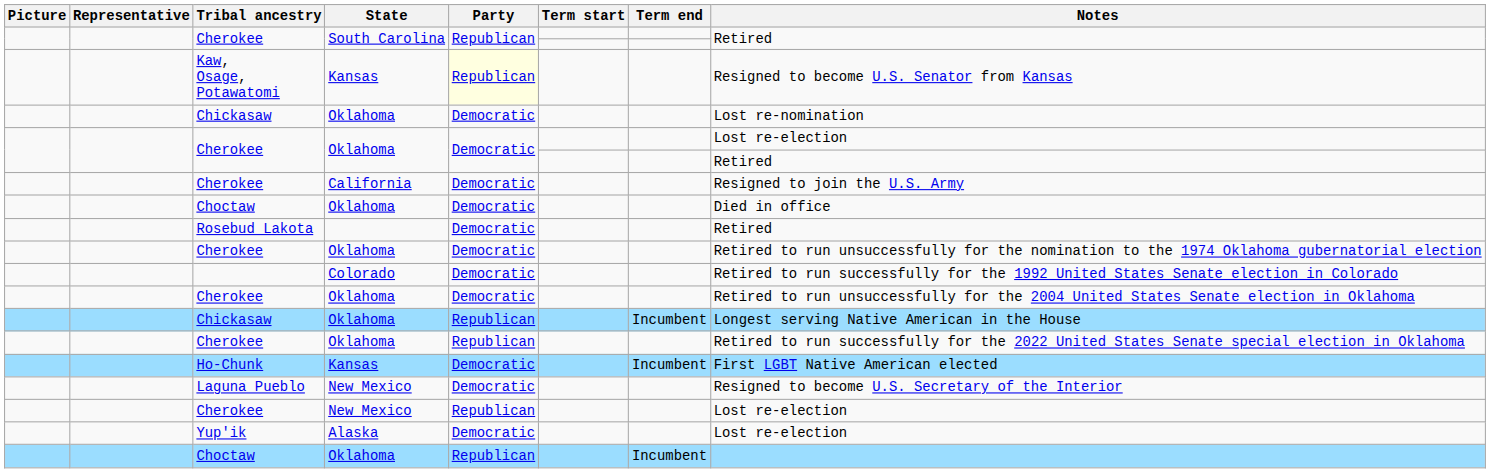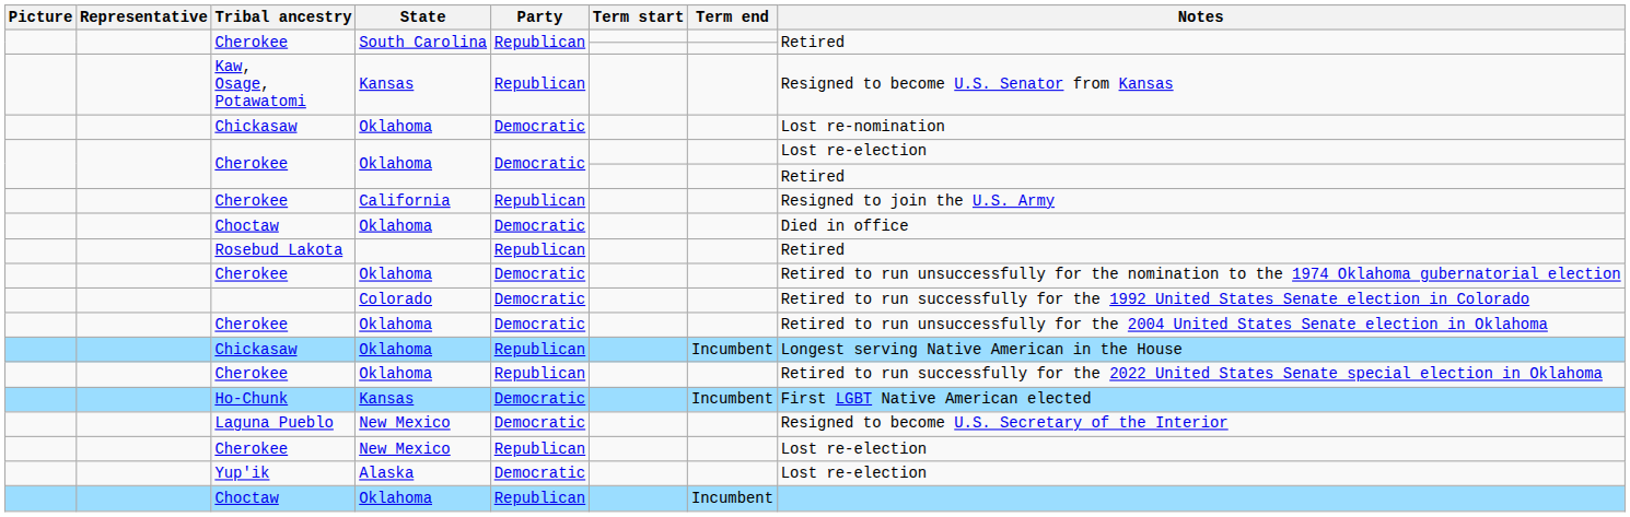 <table class="wikitable sortable">
 <tr>
 <th>Picture</th>
 <th>Representative<br></th>
 <th>Tribal ancestry</th>
 <th>State</th>
 <th>Party</th>
 <th>Term start</th>
 <th>Term end</th>
 <th>Notes</th>
 </tr>
 <tr>
 <td rowspan=2></td>
 <td rowspan=2><strong></strong><br></td>
 <td rowspan=2><a href='#'>Cherokee</a></td>
 <td rowspan=2> <a href='#'>South Carolina</a></td>
 <td rowspan=2 ><a href='#'>Republican</a></td>
 <td></td>
 <td></td>
 <td rowspan=2>Retired</td>
 </tr>
 <tr>
 <td></td>
 <td></td>
 </tr>
 <tr>
 <td></td>
 <td><strong></strong><br></td>
 <td><a href='#'>Kaw</a>,<br><a href='#'>Osage</a>,<br><a href='#'>Potawatomi</a></td>
 <td> <a href='#'>Kansas</a></td>
-<td style="background: lightyellow;"><a href='#'>Republican</a></td>
+<td><a href='#'>Republican</a></td>
 <td></td>
 <td></td>
 <td>Resigned to become <a href='#'>U.S. Senator</a> from <a href='#'>Kansas</a></td>
 </tr>
 <tr>
 <td></td>
 <td><strong></strong><br></td>
 <td><a href='#'>Chickasaw</a></td>
 <td> <a href='#'>Oklahoma</a></td>
 <td><a href='#'>Democratic</a></td>
 <td></td>
 <td></td>
 <td>Lost re-nomination</td>
 </tr>
 <tr>
 <td rowspan=2></td>
 <td rowspan=2><strong></strong><br></td>
 <td rowspan=2><a href='#'>Cherokee</a></td>
 <td rowspan=2> <a href='#'>Oklahoma</a></td>
 <td rowspan=2 ><a href='#'>Democratic</a></td>
 <td></td>
 <td></td>
 <td>Lost re-election</td>
 </tr>
 <tr>
 <td></td>
 <td></td>
 <td>Retired</td>
 </tr>
 <tr>
 <td></td>
 <td><strong></strong><br></td>
 <td><a href='#'>Cherokee</a></td>
 <td> <a href='#'>California</a></td>
-<td><a href='#'>Democratic</a></td>
+<td><a href='#'>Republican</a></td>
 <td></td>
 <td></td>
 <td>Resigned to join the <a href='#'>U.S. Army</a></td>
 </tr>
 <tr>
 <td></td>
 <td><strong></strong><br></td>
 <td><a href='#'>Choctaw</a></td>
 <td> <a href='#'>Oklahoma</a></td>
 <td><a href='#'>Democratic</a></td>
 <td></td>
 <td></td>
 <td>Died in office</td>
 </tr>
 <tr>
 <td></td>
 <td><strong></strong><br></td>
 <td><a href='#'>Rosebud Lakota</a></td>
 <td></td>
-<td><a href='#'>Democratic</a></td>
+<td><a href='#'>Republican</a></td>
 <td></td>
 <td></td>
 <td>Retired</td>
 </tr>
 <tr>
 <td></td>
 <td><strong></strong><br></td>
 <td><a href='#'>Cherokee</a></td>
 <td> <a href='#'>Oklahoma</a></td>
 <td><a href='#'>Democratic</a></td>
 <td></td>
 <td></td>
 <td>Retired to run unsuccessfully for the nomination to the <a href='#'>1974 Oklahoma gubernatorial election</a></td>
 </tr>
 <tr>
 <td></td>
 <td><strong></strong><br></td>
 <td></td>
 <td> <a href='#'>Colorado</a></td>
 <td><a href='#'>Democratic</a></td>
 <td></td>
 <td></td>
 <td>Retired to run successfully for the <a href='#'>1992 United States Senate election in Colorado</a></td>
 </tr>
 <tr>
 <td></td>
 <td><strong></strong><br></td>
 <td><a href='#'>Cherokee</a></td>
 <td> <a href='#'>Oklahoma</a></td>
 <td><a href='#'>Democratic</a></td>
 <td></td>
 <td></td>
 <td>Retired to run unsuccessfully for the <a href='#'>2004 United States Senate election in Oklahoma</a></td>
 </tr>
 <tr style="background:#9BDDFF">
 <td></td>
 <td><strong></strong><br></td>
 <td><a href='#'>Chickasaw</a></td>
 <td> <a href='#'>Oklahoma</a></td>
 <td><a href='#'>Republican</a></td>
 <td></td>
 <td>Incumbent</td>
 <td>Longest serving Native American in the House</td>
 </tr>
 <tr>
 <td></td>
 <td><strong></strong><br></td>
 <td><a href='#'>Cherokee</a></td>
 <td> <a href='#'>Oklahoma</a></td>
 <td><a href='#'>Republican</a></td>
 <td></td>
 <td></td>
 <td>Retired to run successfully for the <a href='#'>2022 United States Senate special election in Oklahoma</a></td>
 </tr>
 <tr style="background:#9BDDFF">
 <td></td>
 <td><strong></strong><br></td>
 <td><a href='#'>Ho-Chunk</a></td>
 <td> <a href='#'>Kansas</a></td>
 <td><a href='#'>Democratic</a></td>
 <td></td>
 <td>Incumbent</td>
 <td>First <a href='#'>LGBT</a> Native American elected</td>
 </tr>
 <tr>
 <td></td>
 <td><strong></strong><br></td>
 <td><a href='#'>Laguna Pueblo</a></td>
 <td> <a href='#'>New Mexico</a></td>
 <td><a href='#'>Democratic</a></td>
 <td></td>
 <td></td>
 <td>Resigned to become <a href='#'>U.S. Secretary of the Interior</a></td>
 </tr>
 <tr>
 <td></td>
 <td><strong></strong><br></td>
 <td><a href='#'>Cherokee</a></td>
 <td> <a href='#'>New Mexico</a></td>
 <td><a href='#'>Republican</a></td>
 <td></td>
 <td></td>
 <td>Lost re-election</td>
 </tr>
 <tr>
 <td></td>
 <td><strong></strong> <br></td>
 <td><a href='#'>Yup'ik</a></td>
 <td> <a href='#'>Alaska</a></td>
 <td><a href='#'>Democratic</a></td>
 <td></td>
 <td></td>
 <td>Lost re-election</td>
 </tr>
 <tr style="background:#9BDDFF">
 <td></td>
 <td><strong> </strong> <br></td>
 <td><a href='#'>Choctaw</a></td>
 <td> <a href='#'>Oklahoma</a></td>
 <td><a href='#'>Republican</a></td>
 <td></td>
 <td>Incumbent</td>
 <td></td>
 </tr>
 </table>
